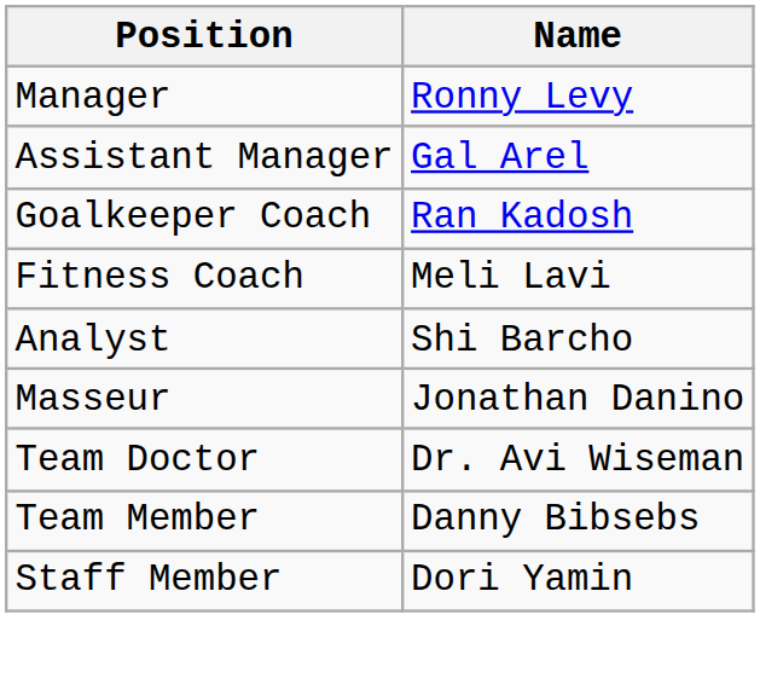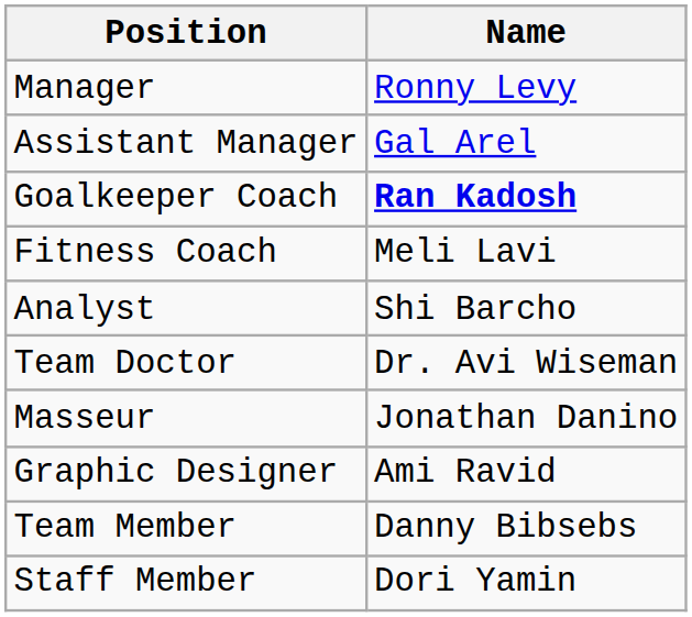 <table class="wikitable">
 <tr>
 <th>Position</th>
 <th>Name</th>
 </tr>
 <tr>
 <td>Manager</td>
 <td> <a href='#'>Ronny Levy</a></td>
 </tr>
 <tr>
 <td>Assistant Manager</td>
 <td> <a href='#'>Gal Arel</a></td>
 </tr>
 <tr>
 <td>Goalkeeper Coach</td>
-<td> <a href='#'>Ran Kadosh</a></td>
+<td><strong> <a href='#'>Ran Kadosh</a></strong></td>
 </tr>
 <tr>
 <td>Fitness Coach</td>
 <td> Meli Lavi</td>
 </tr>
 <tr>
 <td>Analyst</td>
 <td> Shi Barcho</td>
 </tr>
 <tr>
+<td>Team Doctor</td>
+<td> Dr. Avi Wiseman</td>
+</tr>
+<tr>
 <td>Masseur</td>
 <td> Jonathan Danino</td>
 </tr>
 <tr>
-<td>Team Doctor</td>
-<td> Dr. Avi Wiseman</td>
+<td>Graphic Designer</td>
+<td> Ami Ravid</td>
 </tr>
 <tr>
 <td>Team Member</td>
 <td> Danny Bibsebs</td>
 </tr>
 <tr>
 <td>Staff Member</td>
 <td> Dori Yamin</td>
 </tr>
 </table>
